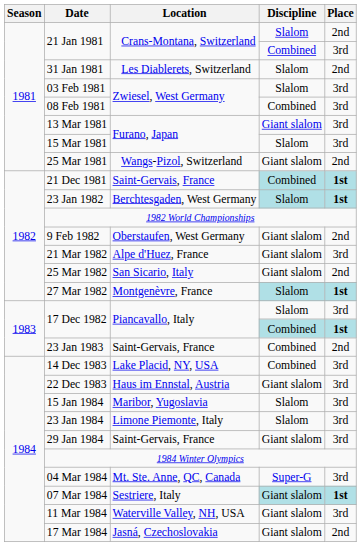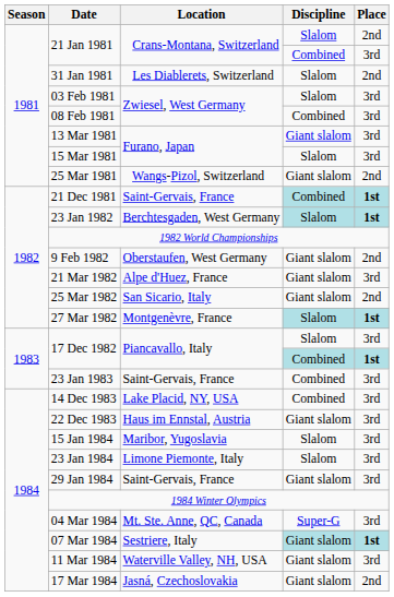 <table class="wikitable">
 <tr>
 <th>Season</th>
 <th>Date</th>
 <th>Location</th>
 <th>Discipline</th>
 <th>Place</th>
 </tr>
 <tr>
 <td rowspan=8 align=center><a href='#'>1981</a></td>
 <td rowspan=2>21 Jan 1981</td>
 <td rowspan=2>   <a href='#'>Crans-Montana</a>, <a href='#'>Switzerland</a></td>
 <td align=center><a href='#'>Slalom</a></td>
 <td align=center>2nd</td>
 </tr>
 <tr>
 <td align=center><a href='#'>Combined</a></td>
 <td align=center>3rd</td>
 </tr>
 <tr>
 <td>31 Jan 1981</td>
 <td>   <a href='#'>Les Diablerets</a>, Switzerland</td>
 <td align=center>Slalom</td>
 <td align=center>2nd</td>
 </tr>
 <tr>
 <td>03 Feb 1981</td>
 <td rowspan=2> <a href='#'>Zwiesel</a>, <a href='#'>West Germany</a></td>
 <td align=center>Slalom</td>
 <td align=center>3rd</td>
 </tr>
 <tr>
 <td>08 Feb 1981</td>
 <td align=center>Combined</td>
 <td align=center>3rd</td>
 </tr>
 <tr>
 <td>13 Mar 1981</td>
 <td rowspan=2> <a href='#'>Furano</a>, <a href='#'>Japan</a></td>
 <td align=center><a href='#'>Giant slalom</a></td>
 <td align=center>3rd</td>
 </tr>
 <tr>
 <td>15 Mar 1981</td>
 <td align=center>Slalom</td>
 <td align=center>3rd</td>
 </tr>
 <tr>
 <td>25 Mar 1981</td>
 <td>   <a href='#'>Wangs</a>-<a href='#'>Pizol</a>, Switzerland</td>
 <td align=center>Giant slalom</td>
 <td align=center>2nd</td>
 </tr>
 <tr>
 <td rowspan=7 align=center><a href='#'>1982</a></td>
 <td>21 Dec 1981</td>
 <td> <a href='#'>Saint-Gervais</a>, <a href='#'>France</a></td>
 <td bgcolor="#BOEOE6" align=center>Combined</td>
 <td bgcolor="#BOEOE6" align=center><strong>1st</strong></td>
 </tr>
 <tr>
 <td>23 Jan 1982</td>
 <td> <a href='#'>Berchtesgaden</a>, West Germany</td>
 <td bgcolor="#BOEOE6" align=center>Slalom</td>
 <td align=center bgcolor="#BOEOE6"><strong>1st</strong></td>
 </tr>
 <tr>
 <td colspan=4 align=center><small> <em><a href='#'>1982 World Championships</a></em></small></td>
 </tr>
 <tr>
 <td>9 Feb 1982</td>
 <td> <a href='#'>Oberstaufen</a>, West Germany</td>
 <td align=center>Giant slalom</td>
 <td align=center>2nd</td>
 </tr>
 <tr>
 <td>21 Mar 1982</td>
 <td> <a href='#'>Alpe d'Huez</a>, France</td>
 <td align=center>Giant slalom</td>
 <td align=center>3rd</td>
 </tr>
 <tr>
 <td>25 Mar 1982</td>
 <td> <a href='#'>San Sicario</a>, <a href='#'>Italy</a></td>
 <td align=center>Giant slalom</td>
 <td align=center>2nd</td>
 </tr>
 <tr>
 <td>27 Mar 1982</td>
 <td> <a href='#'>Montgenèvre</a>, France</td>
 <td bgcolor="#BOEOE6" align=center>Slalom</td>
 <td bgcolor="#BOEOE6" align=center><strong>1st</strong></td>
 </tr>
 <tr>
 <td rowspan=3 align=center><a href='#'>1983</a></td>
 <td rowspan=2>17 Dec 1982</td>
 <td rowspan=2> <a href='#'>Piancavallo</a>, Italy</td>
 <td align=center>Slalom</td>
 <td align=center>3rd</td>
 </tr>
 <tr>
 <td bgcolor="#BOEOE6" align=center>Combined</td>
 <td bgcolor="#BOEOE6" align=center><strong>1st</strong></td>
 </tr>
 <tr>
 <td>23 Jan 1983</td>
 <td> Saint-Gervais, France</td>
 <td align=center>Combined</td>
-<td align=center>2nd</td>
+<td align=center>3rd</td>
 </tr>
 <tr>
 <td rowspan=10 align=center><a href='#'>1984</a></td>
 <td>14 Dec 1983</td>
 <td> <a href='#'>Lake Placid</a>, <a href='#'>NY</a>, <a href='#'>USA</a></td>
 <td align=center>Combined</td>
 <td align=center>3rd</td>
 </tr>
 <tr>
 <td>22 Dec 1983</td>
 <td> <a href='#'>Haus im Ennstal</a>, <a href='#'>Austria</a></td>
 <td align=center>Giant slalom</td>
 <td align=center>3rd</td>
 </tr>
 <tr>
 <td>15 Jan 1984</td>
 <td> <a href='#'>Maribor</a>, <a href='#'>Yugoslavia</a></td>
 <td align=center>Slalom</td>
 <td align=center>3rd</td>
 </tr>
 <tr>
 <td>23 Jan 1984</td>
 <td> <a href='#'>Limone Piemonte</a>, Italy</td>
 <td align=center>Slalom</td>
 <td align=center>3rd</td>
 </tr>
 <tr>
 <td>29 Jan 1984</td>
 <td> Saint-Gervais, France</td>
 <td align=center>Giant slalom</td>
 <td align=center>3rd</td>
 </tr>
 <tr>
 <td colspan=4 align=center><small> <em><a href='#'>1984 Winter Olympics</a></em></small></td>
 </tr>
 <tr>
 <td>04 Mar 1984</td>
 <td> <a href='#'>Mt. Ste. Anne</a>, <a href='#'>QC</a>, <a href='#'>Canada</a></td>
 <td align=center><a href='#'>Super-G</a></td>
 <td align=center>3rd</td>
 </tr>
 <tr>
 <td>07 Mar 1984</td>
 <td> <a href='#'>Sestriere</a>, Italy</td>
 <td bgcolor="#BOEOE6" align=center>Giant slalom</td>
 <td bgcolor="#BOEOE6" align=center><strong>1st</strong></td>
 </tr>
 <tr>
 <td>11 Mar 1984</td>
 <td> <a href='#'>Waterville Valley</a>, <a href='#'>NH</a>, USA</td>
 <td align=center>Giant slalom</td>
 <td align=center>3rd</td>
 </tr>
 <tr>
 <td>17 Mar 1984</td>
 <td> <a href='#'>Jasná</a>, <a href='#'>Czechoslovakia</a></td>
 <td align=center>Giant slalom</td>
 <td align=center>2nd</td>
 </tr>
 </table>
